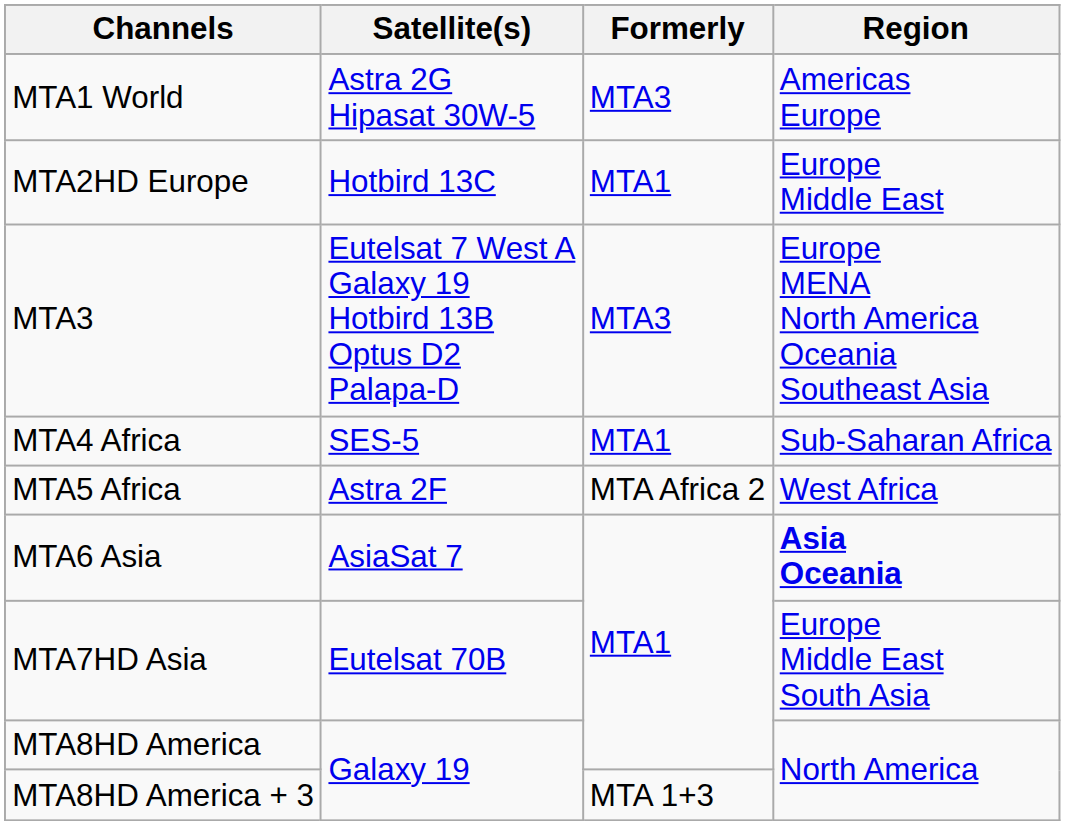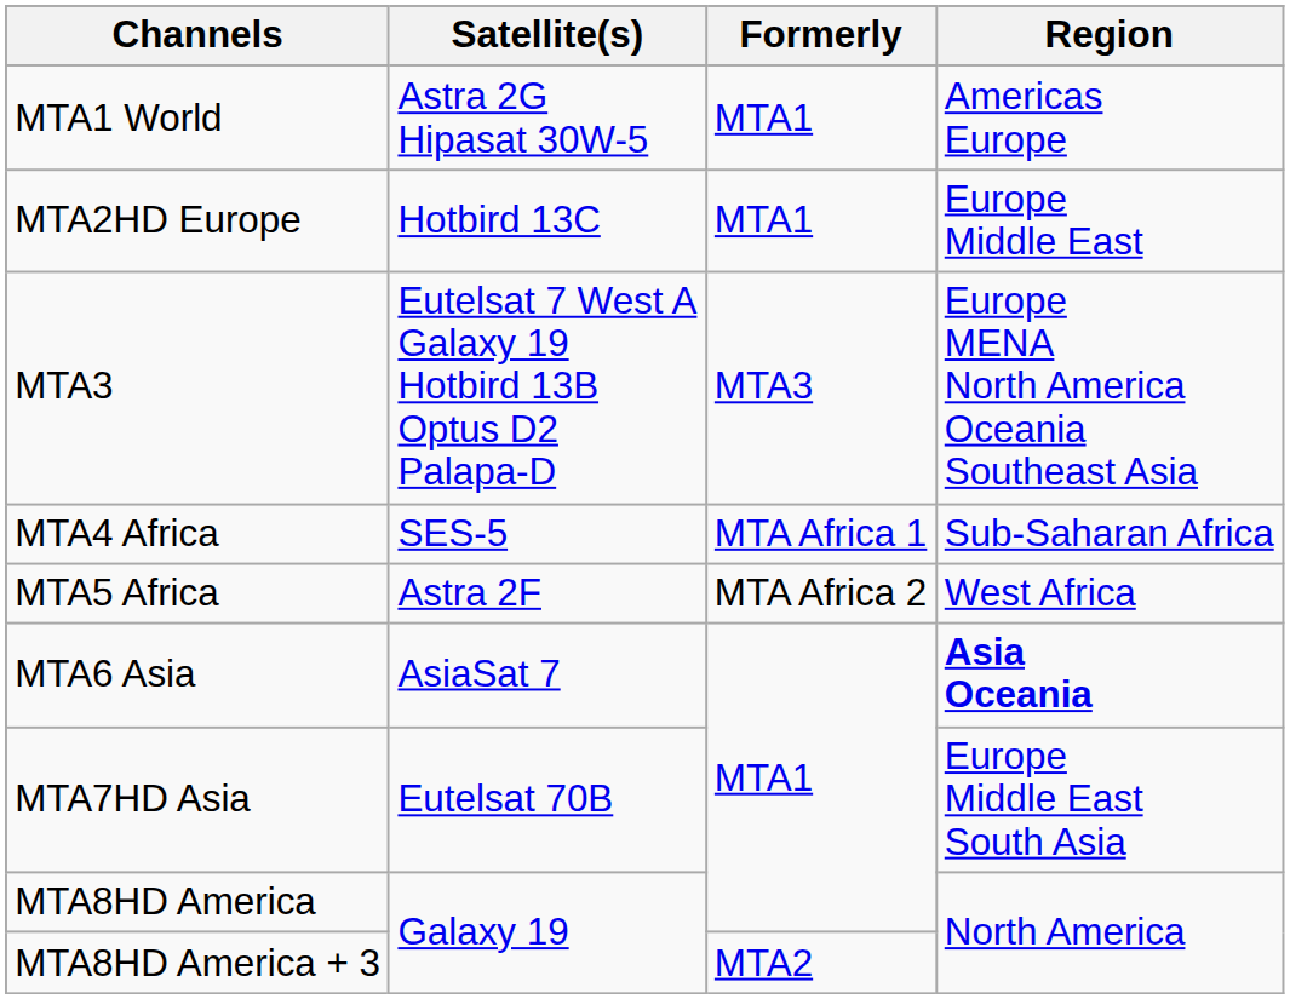 <table class="wikitable">
 <tr>
 <th>Channels</th>
 <th>Satellite(s)</th>
 <th>Formerly</th>
 <th>Region</th>
 </tr>
 <tr>
 <td>MTA1 World</td>
 <td><a href='#'>Astra 2G</a><br><a href='#'>Hipasat 30W-5</a></td>
-<td><a href='#'>MTA3</a></td>
+<td><a href='#'>MTA1</a></td>
 <td><a href='#'>Americas</a> <br><a href='#'>Europe</a></td>
 </tr>
 <tr>
 <td>MTA2HD Europe</td>
 <td><a href='#'>Hotbird 13C</a> <strong></strong></td>
 <td><a href='#'>MTA1</a></td>
 <td><a href='#'>Europe</a><br><a href='#'>Middle East</a></td>
 </tr>
 <tr>
 <td>MTA3 </td>
 <td><a href='#'>Eutelsat 7 West A</a><br><a href='#'>Galaxy 19</a> <strong></strong><br><a href='#'>Hotbird 13B</a><br><a href='#'>Optus D2</a><br><a href='#'>Palapa-D</a></td>
 <td><a href='#'>MTA3</a></td>
 <td><a href='#'>Europe</a><br><a href='#'>MENA</a><br><a href='#'>North America</a><br><a href='#'>Oceania</a><br><a href='#'>Southeast Asia</a></td>
 </tr>
 <tr>
 <td>MTA4 Africa</td>
 <td><a href='#'>SES-5</a></td>
-<td><a href='#'>MTA1</a></td>
+<td><a href='#'>MTA Africa 1</a></td>
 <td><a href='#'>Sub-Saharan Africa</a></td>
 </tr>
 <tr>
 <td>MTA5 Africa</td>
 <td><a href='#'>Astra 2F</a></td>
 <td>MTA Africa 2</td>
 <td><a href='#'>West Africa</a></td>
 </tr>
 <tr>
 <td>MTA6 Asia</td>
 <td><a href='#'>AsiaSat 7</a></td>
 <td rowspan="3"><a href='#'>MTA1</a></td>
 <td><strong><a href='#'>Asia</a><br><a href='#'>Oceania</a></strong></td>
 </tr>
 <tr>
 <td>MTA7HD Asia</td>
 <td><a href='#'>Eutelsat 70B</a> <strong></strong></td>
 <td><a href='#'>Europe</a><br><a href='#'>Middle East</a><br><a href='#'>South Asia</a></td>
 </tr>
 <tr>
 <td>MTA8HD America</td>
 <td rowspan="2"><a href='#'>Galaxy 19</a> <strong></strong></td>
 <td rowspan="2"><a href='#'>North America</a></td>
 </tr>
 <tr>
 <td>MTA8HD America + 3</td>
-<td>MTA 1+3</td>
+<td><a href='#'>MTA2</a></td>
 </tr>
 </table>
